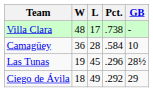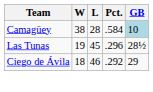 <table class="wikitable">
 <tr>
 <th>Team</th>
 <th>W</th>
 <th>L</th>
 <th>Pct.</th>
 <th><a href='#'>GB</a></th>
 </tr>
-<tr style="background-color:#ccffcc;">
-<td><a href='#'>Villa Clara</a></td>
-<td>48</td>
-<td>17</td>
-<td>.738</td>
-<td>-</td>
-</tr>
 <tr>
 <td><a href='#'>Camagüey</a></td>
-<td>36</td>
+<td>38</td>
 <td>28</td>
 <td>.584</td>
-<td>10</td>
+<td style="background: lightblue;">10</td>
 </tr>
 <tr>
 <td><a href='#'>Las Tunas</a></td>
 <td>19</td>
 <td>45</td>
 <td>.296</td>
 <td>28½</td>
 </tr>
 <tr>
 <td><a href='#'>Ciego de Ávila</a></td>
 <td>18</td>
-<td>49</td>
+<td>46</td>
 <td>.292</td>
 <td>29</td>
 </tr>
 </table>
